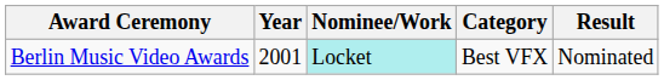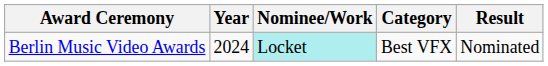 <table class="wikitable">
 <tr>
 <th>Award Ceremony</th>
 <th>Year</th>
 <th>Nominee/Work</th>
 <th>Category</th>
 <th>Result</th>
 </tr>
 <tr>
 <td><a href='#'>Berlin Music Video Awards</a></td>
-<td>2001</td>
+<td>2024</td>
 <td style="background: paleturquoise;">Locket</td>
 <td>Best VFX</td>
 <td>Nominated</td>
 </tr>
 </table>
